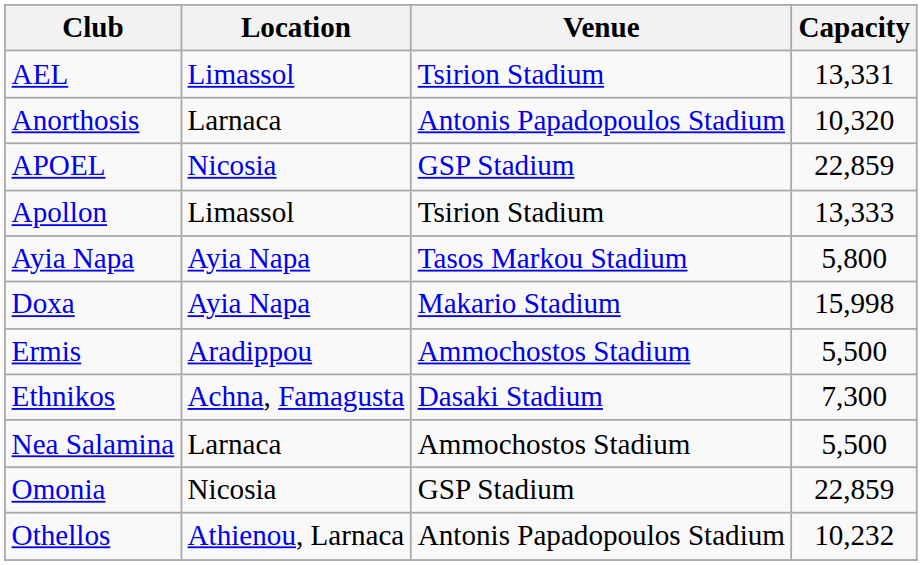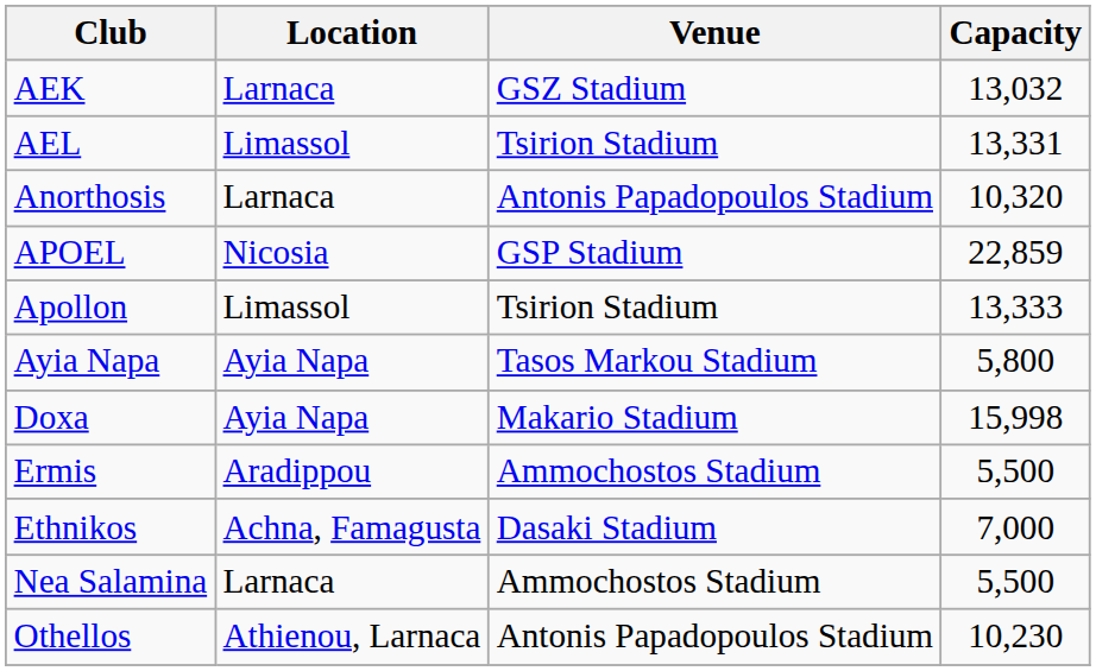 <table class="wikitable sortable">
 <tr>
 <th>Club</th>
 <th>Location</th>
 <th>Venue</th>
 <th>Capacity</th>
+</tr>
+<tr>
+<td><a href='#'>AEK</a></td>
+<td><a href='#'>Larnaca</a></td>
+<td><a href='#'>GSZ Stadium</a></td>
+<td align="center">13,032</td>
 </tr>
 <tr>
 <td><a href='#'>AEL</a></td>
 <td><a href='#'>Limassol</a></td>
 <td><a href='#'>Tsirion Stadium</a></td>
 <td align="center">13,331</td>
 </tr>
 <tr>
 <td><a href='#'>Anorthosis</a></td>
 <td>Larnaca</td>
 <td><a href='#'>Antonis Papadopoulos Stadium</a></td>
 <td align="center">10,320</td>
 </tr>
 <tr>
 <td><a href='#'>APOEL</a></td>
 <td><a href='#'>Nicosia</a></td>
 <td><a href='#'>GSP Stadium</a></td>
 <td align="center">22,859</td>
 </tr>
 <tr>
 <td><a href='#'>Apollon</a></td>
 <td>Limassol</td>
 <td>Tsirion Stadium</td>
 <td align="center">13,333</td>
 </tr>
 <tr>
 <td><a href='#'>Ayia Napa</a></td>
 <td><a href='#'>Ayia Napa</a></td>
 <td><a href='#'>Tasos Markou Stadium</a></td>
 <td align="center">5,800</td>
 </tr>
 <tr>
 <td><a href='#'>Doxa</a></td>
 <td><a href='#'>Ayia Napa</a></td>
 <td><a href='#'>Makario Stadium</a></td>
 <td align="center">15,998</td>
 </tr>
 <tr>
 <td><a href='#'>Ermis</a></td>
 <td><a href='#'>Aradippou</a></td>
 <td><a href='#'>Ammochostos Stadium</a></td>
 <td align="center">5,500</td>
 </tr>
 <tr>
 <td><a href='#'>Ethnikos</a></td>
 <td><a href='#'>Achna</a>, <a href='#'>Famagusta</a></td>
 <td><a href='#'>Dasaki Stadium</a></td>
-<td align="center">7,300</td>
+<td align="center">7,000</td>
 </tr>
 <tr>
 <td><a href='#'>Nea Salamina</a></td>
 <td>Larnaca</td>
 <td>Ammochostos Stadium</td>
 <td align="center">5,500</td>
 </tr>
 <tr>
-<td><a href='#'>Omonia</a></td>
-<td>Nicosia</td>
-<td>GSP Stadium</td>
-<td align="center">22,859</td>
-</tr>
-<tr>
 <td><a href='#'>Othellos</a></td>
 <td><a href='#'>Athienou</a>, Larnaca</td>
 <td>Antonis Papadopoulos Stadium</td>
-<td align="center">10,232</td>
+<td align="center">10,230</td>
 </tr>
 </table>
